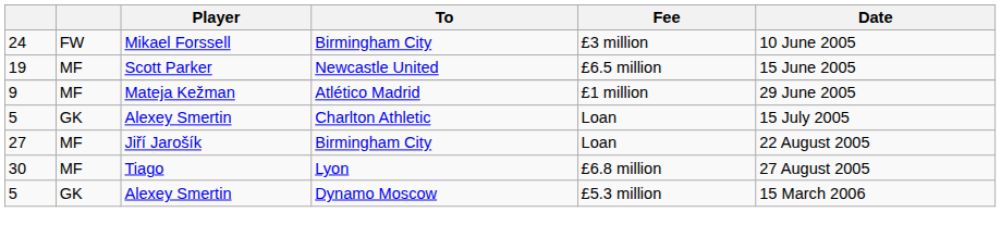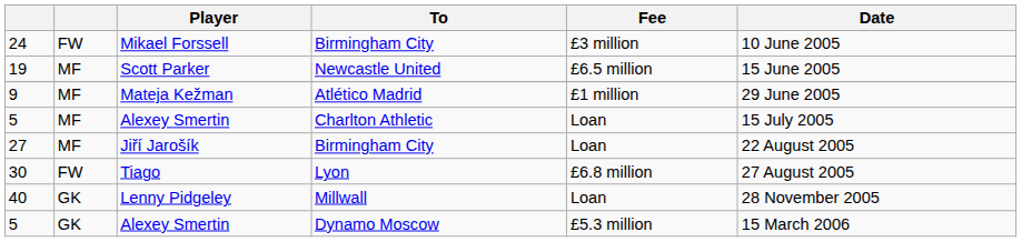 <table class="wikitable" style="width:75%; text-align:center; font-size:95%; text-align:left;">
 <tr>
 <th></th>
 <th></th>
 <th scope="col" style="width:175px;">Player</th>
 <th>To</th>
 <th>Fee</th>
 <th>Date</th>
 </tr>
 <tr>
 <td>24</td>
 <td>FW</td>
 <td> <a href='#'>Mikael Forssell</a></td>
 <td> <a href='#'>Birmingham City</a></td>
 <td>£3 million</td>
 <td>10 June 2005</td>
 </tr>
 <tr>
 <td>19</td>
 <td>MF</td>
 <td> <a href='#'>Scott Parker</a></td>
 <td> <a href='#'>Newcastle United</a></td>
 <td>£6.5 million</td>
 <td>15 June 2005</td>
 </tr>
 <tr || MF||>
 </tr>
 <tr>
 <td>9</td>
 <td>MF</td>
 <td> <a href='#'>Mateja Kežman</a></td>
 <td> <a href='#'>Atlético Madrid</a></td>
 <td>£1 million</td>
 <td>29 June 2005</td>
 </tr>
 <tr>
 <td>5</td>
-<td>GK</td>
+<td>MF</td>
 <td> <a href='#'>Alexey Smertin</a></td>
 <td> <a href='#'>Charlton Athletic</a></td>
 <td>Loan</td>
 <td>15 July 2005</td>
 </tr>
 <tr>
 <td>27</td>
 <td>MF</td>
 <td> <a href='#'>Jiří Jarošík</a></td>
 <td> <a href='#'>Birmingham City</a></td>
 <td>Loan</td>
 <td>22 August 2005</td>
 </tr>
 <tr>
 <td>30</td>
-<td>MF</td>
+<td>FW</td>
 <td> <a href='#'>Tiago</a></td>
 <td> <a href='#'>Lyon</a></td>
 <td>£6.8 million</td>
 <td>27 August 2005</td>
+</tr>
+<tr>
+<td>40</td>
+<td>GK</td>
+<td> <a href='#'>Lenny Pidgeley</a></td>
+<td> <a href='#'>Millwall</a></td>
+<td>Loan</td>
+<td>28 November 2005</td>
 </tr>
 <tr>
 <td>5</td>
 <td>GK</td>
 <td> <a href='#'>Alexey Smertin</a></td>
 <td> <a href='#'>Dynamo Moscow</a></td>
 <td>£5.3 million</td>
 <td>15 March 2006</td>
 </tr>
 </table>
